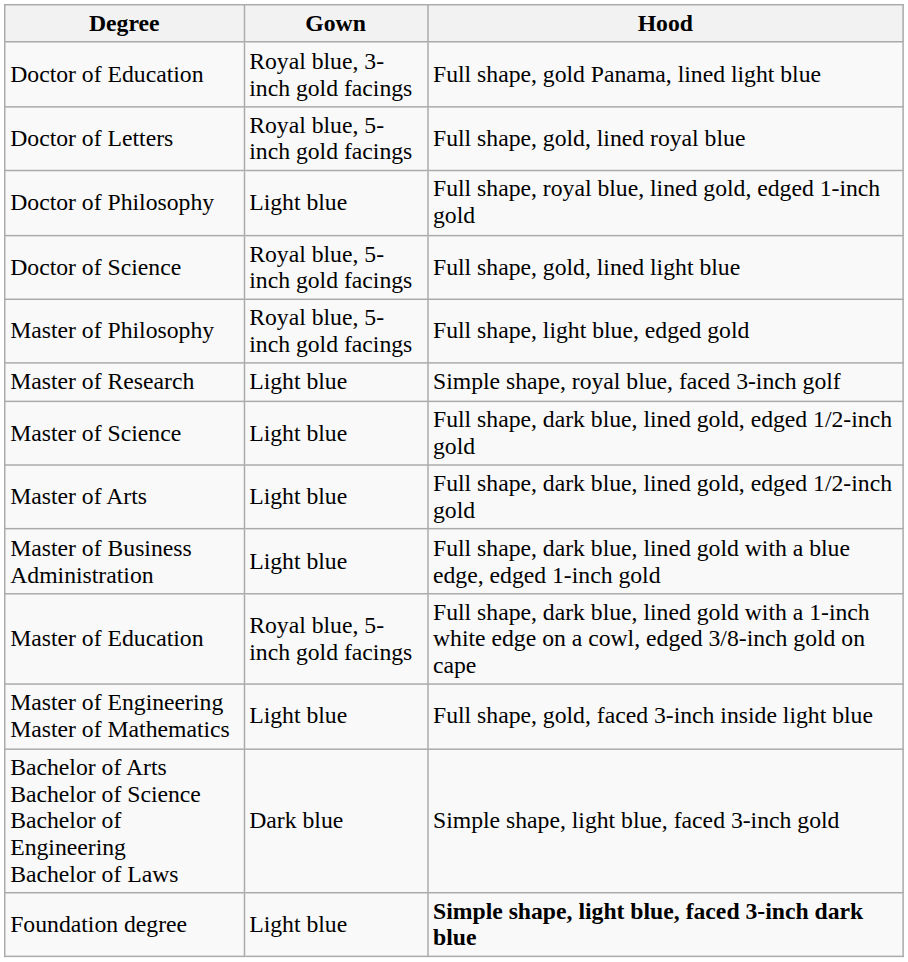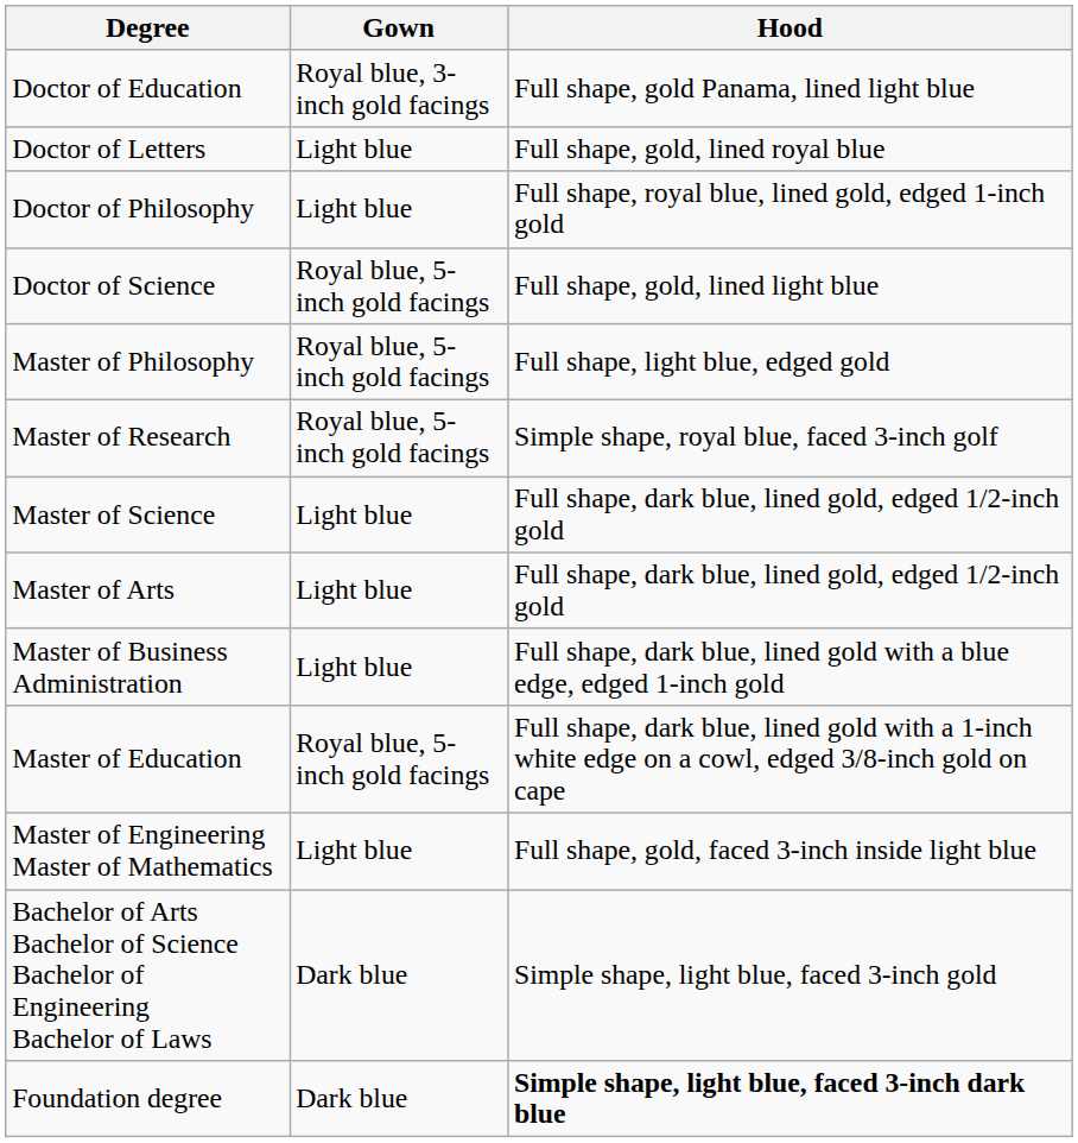 <table class="wikitable">
 <tr>
 <th>Degree</th>
 <th>Gown</th>
 <th>Hood</th>
 </tr>
 <tr>
 <td>Doctor of Education</td>
 <td>Royal blue, 3-inch gold facings</td>
 <td>Full shape, gold Panama, lined light blue</td>
 </tr>
 <tr>
 <td>Doctor of Letters</td>
-<td>Royal blue, 5-inch gold facings</td>
+<td>Light blue</td>
 <td>Full shape, gold, lined royal blue</td>
 </tr>
 <tr>
 <td>Doctor of Philosophy</td>
 <td>Light blue</td>
 <td>Full shape, royal blue, lined gold, edged 1-inch gold</td>
 </tr>
 <tr>
 <td>Doctor of Science</td>
 <td>Royal blue, 5-inch gold facings</td>
 <td>Full shape, gold, lined light blue</td>
 </tr>
 <tr>
 <td>Master of Philosophy</td>
 <td>Royal blue, 5-inch gold facings</td>
 <td>Full shape, light blue, edged gold</td>
 </tr>
 <tr>
 <td>Master of Research</td>
-<td>Light blue</td>
+<td>Royal blue, 5-inch gold facings</td>
 <td>Simple shape, royal blue, faced 3-inch golf</td>
 </tr>
 <tr>
 <td>Master of Science</td>
 <td>Light blue</td>
 <td>Full shape, dark blue, lined gold, edged 1/2-inch gold  </td>
 </tr>
 <tr>
 <td>Master of Arts</td>
 <td>Light blue</td>
 <td>Full shape, dark blue, lined gold, edged 1/2-inch gold  </td>
 </tr>
 <tr>
 <td>Master of Business Administration</td>
 <td>Light blue</td>
 <td>Full shape, dark blue, lined gold with a blue edge, edged 1-inch gold</td>
 </tr>
 <tr>
 <td>Master of Education</td>
 <td>Royal blue, 5-inch gold facings</td>
 <td>Full shape, dark blue, lined gold with a 1-inch white edge on a cowl, edged 3/8-inch gold on cape</td>
 </tr>
 <tr>
 <td>Master of Engineering<br>Master of Mathematics</td>
 <td>Light blue</td>
 <td>Full shape, gold, faced 3-inch inside light blue</td>
 </tr>
 <tr>
 <td>Bachelor of Arts<br>Bachelor of Science<br>Bachelor of Engineering<br>Bachelor of Laws</td>
 <td>Dark blue</td>
 <td>Simple shape, light blue, faced 3-inch gold</td>
 </tr>
 <tr>
 <td>Foundation degree</td>
-<td>Light blue</td>
+<td>Dark blue</td>
 <td><strong>Simple shape, light blue, faced 3-inch dark blue</strong></td>
 </tr>
 </table>
